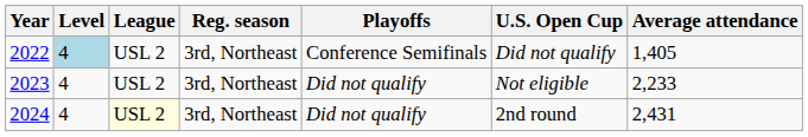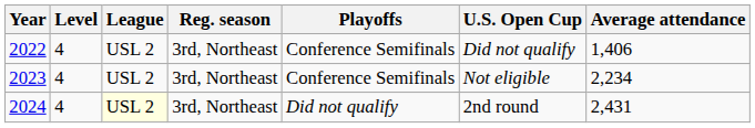 <table class="wikitable">
 <tr>
 <th>Year</th>
 <th>Level</th>
 <th>League</th>
 <th>Reg. season</th>
 <th>Playoffs</th>
 <th>U.S. Open Cup</th>
 <th>Average attendance</th>
 </tr>
 <tr>
 <td><a href='#'>2022</a></td>
-<td style="background: lightblue;">4</td>
+<td>4</td>
 <td>USL 2</td>
 <td>3rd, Northeast</td>
 <td>Conference Semifinals</td>
 <td><em>Did not qualify</em></td>
-<td>1,405</td>
+<td>1,406</td>
 </tr>
 <tr>
 <td><a href='#'>2023</a></td>
 <td>4</td>
 <td>USL 2</td>
 <td>3rd, Northeast</td>
-<td><em>Did not qualify</em></td>
+<td>Conference Semifinals</td>
 <td><em>Not eligible</em></td>
-<td>2,233</td>
+<td>2,234</td>
 </tr>
 <tr>
 <td><a href='#'>2024</a></td>
 <td>4</td>
 <td style="background: lightyellow;">USL 2</td>
 <td>3rd, Northeast</td>
 <td><em>Did not qualify</em></td>
 <td>2nd round</td>
 <td>2,431</td>
 </tr>
 </table>
